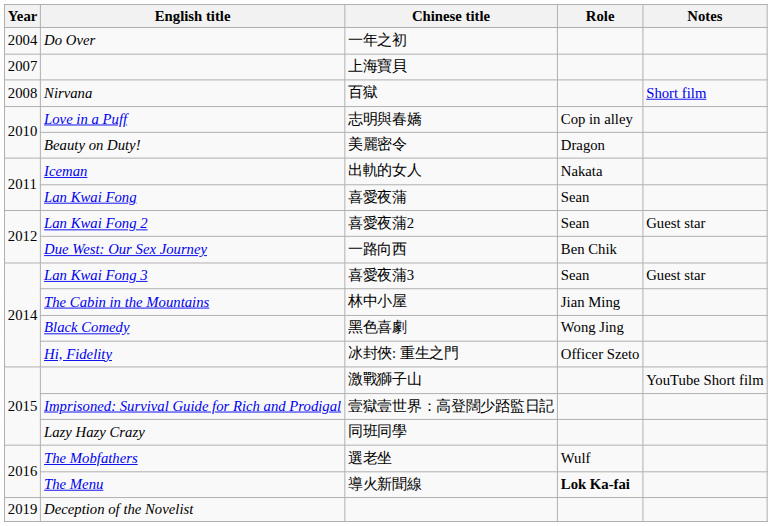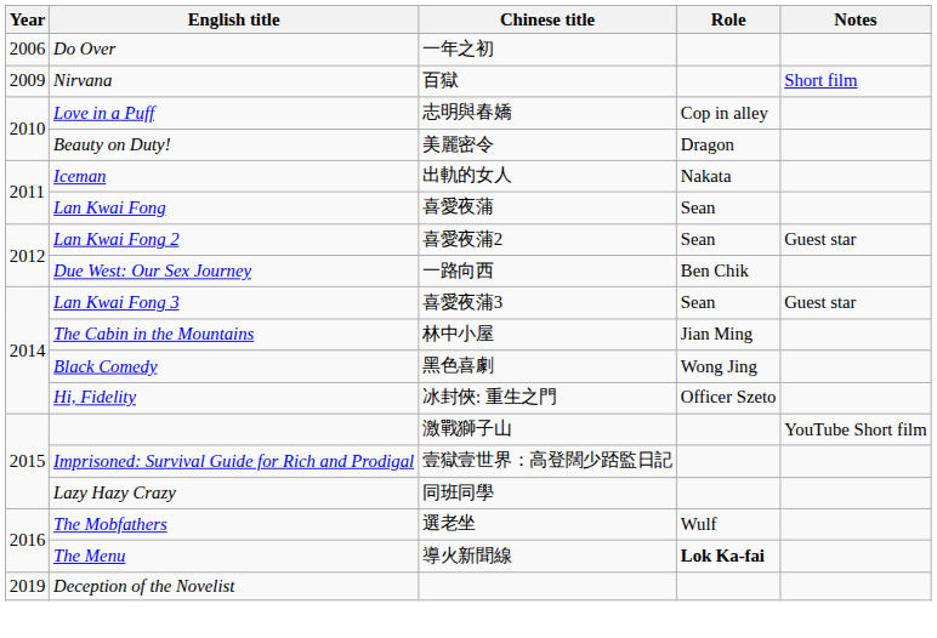 <table class="wikitable">
 <tr>
 <th>Year</th>
 <th>English title</th>
 <th>Chinese title</th>
 <th>Role</th>
 <th>Notes</th>
 </tr>
 <tr>
-<td>2004</td>
+<td>2006</td>
 <td><em>Do Over</em></td>
 <td>一年之初</td>
 <td></td>
 <td></td>
 </tr>
 <tr>
-<td>2007</td>
-<td><em></em></td>
-<td>上海寶貝</td>
-<td></td>
-<td></td>
-</tr>
-<tr>
-<td>2008</td>
+<td>2009</td>
 <td><em>Nirvana</em></td>
 <td>百獄</td>
 <td></td>
 <td><a href='#'>Short film</a></td>
 </tr>
 <tr>
 <td rowspan=2>2010</td>
 <td><em><a href='#'>Love in a Puff</a></em></td>
 <td>志明與春嬌</td>
 <td>Cop in alley</td>
 <td></td>
 </tr>
 <tr>
 <td><em>Beauty on Duty!</em></td>
 <td>美麗密令</td>
 <td>Dragon</td>
 <td></td>
 </tr>
 <tr>
 <td rowspan=2>2011</td>
 <td><em><a href='#'>Iceman</a></em></td>
 <td>出軌的女人</td>
 <td>Nakata</td>
 <td></td>
 </tr>
 <tr>
 <td><em><a href='#'>Lan Kwai Fong</a></em></td>
 <td>喜愛夜蒲</td>
 <td>Sean</td>
 <td></td>
 </tr>
 <tr>
 <td rowspan=2>2012</td>
 <td><em><a href='#'>Lan Kwai Fong 2</a></em></td>
 <td>喜愛夜蒲2</td>
 <td>Sean</td>
 <td>Guest star</td>
 </tr>
 <tr>
 <td><em><a href='#'>Due West: Our Sex Journey</a></em></td>
 <td>一路向西</td>
 <td>Ben Chik</td>
 <td></td>
 </tr>
 <tr>
 <td rowspan=4>2014</td>
 <td><em><a href='#'>Lan Kwai Fong 3</a></em></td>
 <td>喜愛夜蒲3</td>
 <td>Sean</td>
 <td>Guest star</td>
 </tr>
 <tr>
 <td><em><a href='#'>The Cabin in the Mountains</a></em></td>
 <td>林中小屋</td>
 <td>Jian Ming</td>
 <td></td>
 </tr>
 <tr>
 <td><em><a href='#'>Black Comedy</a></em></td>
 <td>黑色喜劇</td>
 <td>Wong Jing</td>
 <td></td>
 </tr>
 <tr>
 <td><em><a href='#'>Hi, Fidelity</a></em></td>
 <td>冰封俠: 重生之門</td>
 <td>Officer Szeto</td>
 <td></td>
 </tr>
 <tr>
 <td rowspan=3>2015</td>
 <td></td>
 <td>激戰獅子山</td>
 <td></td>
 <td>YouTube Short film</td>
 </tr>
 <tr>
 <td><em><a href='#'>Imprisoned: Survival Guide for Rich and Prodigal</a></em></td>
 <td>壹獄壹世界：高登闊少踎監日記</td>
 <td></td>
 <td></td>
 </tr>
 <tr>
 <td><em>Lazy Hazy Crazy</em></td>
 <td>同班同學</td>
 <td></td>
 <td></td>
 </tr>
 <tr>
 <td rowspan=2>2016</td>
 <td><em><a href='#'>The Mobfathers</a></em></td>
 <td>選老坐</td>
 <td>Wulf</td>
 <td></td>
 </tr>
 <tr>
 <td><em><a href='#'>The Menu</a></em></td>
 <td>導火新聞線</td>
 <td><strong>Lok Ka-fai</strong></td>
 <td></td>
 </tr>
 <tr>
 <td>2019</td>
 <td><em>Deception of the Novelist</em></td>
 <td></td>
 <td></td>
 <td></td>
 </tr>
 </table>
